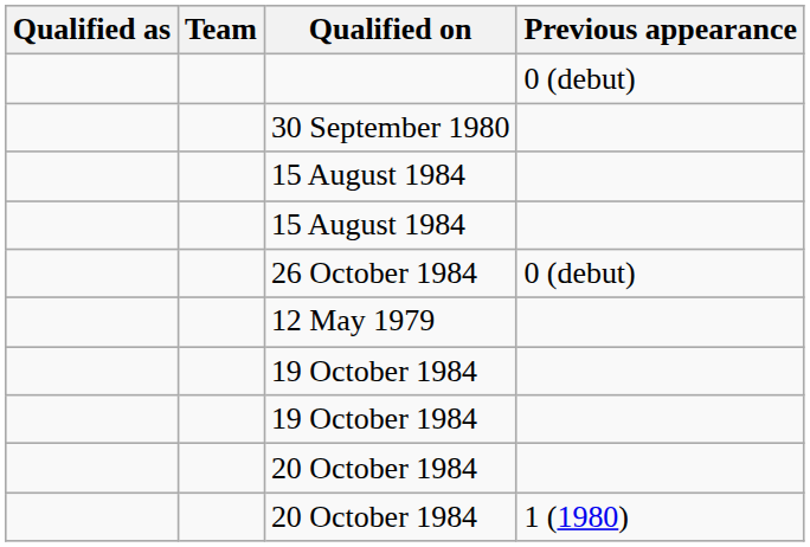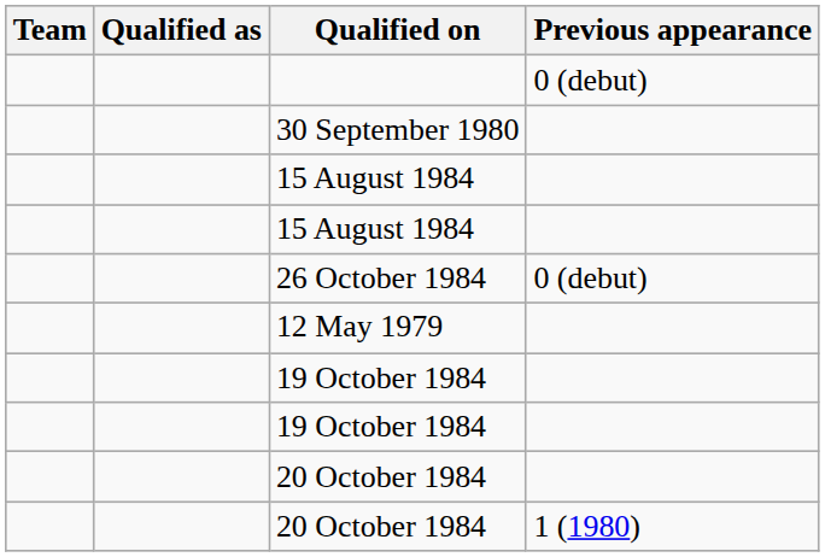 <table class="wikitable sortable" style="text-align:left;">
 <tr>
+<th>Team</th>
 <th>Qualified as</th>
-<th>Team</th>
 <th>Qualified on</th>
 <th>Previous appearance</th>
 </tr>
 <tr>
 <td></td>
 <td></td>
 <td></td>
 <td>0 (debut)</td>
 </tr>
 <tr>
 <td></td>
 <td></td>
 <td>30 September 1980</td>
 <td></td>
 </tr>
 <tr>
 <td></td>
 <td></td>
 <td>15 August 1984</td>
 <td></td>
 </tr>
 <tr>
 <td></td>
 <td></td>
 <td>15 August 1984</td>
 <td></td>
 </tr>
 <tr>
 <td></td>
 <td></td>
 <td>26 October 1984</td>
 <td>0 (debut)</td>
 </tr>
 <tr>
 <td></td>
 <td></td>
 <td>12 May 1979</td>
 <td></td>
 </tr>
 <tr>
 <td></td>
 <td></td>
 <td>19 October 1984</td>
 <td></td>
 </tr>
 <tr>
 <td></td>
 <td></td>
 <td>19 October 1984</td>
 <td></td>
 </tr>
 <tr>
 <td></td>
 <td></td>
 <td>20 October 1984</td>
 <td></td>
 </tr>
 <tr>
 <td></td>
 <td></td>
 <td>20 October 1984</td>
 <td>1 (<a href='#'>1980</a>)</td>
 </tr>
 </table>
